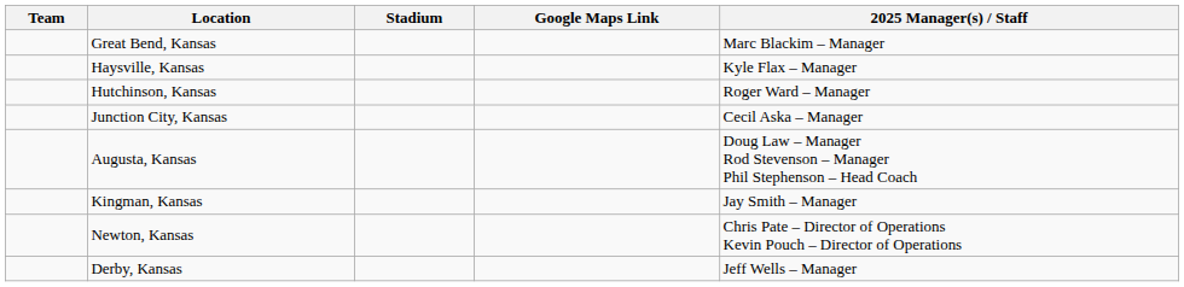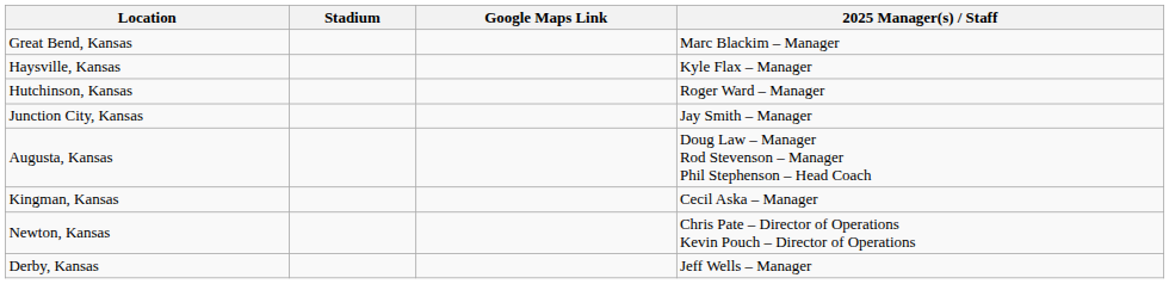 <table class="wikitable" style="width:75em">
 <tr>
-<th>Team</th>
 <th>Location</th>
 <th>Stadium</th>
 <th>Google Maps Link</th>
 <th>2025 Manager(s) / Staff</th>
 </tr>
 <tr>
-<td></td>
 <td>Great Bend, Kansas</td>
 <td></td>
 <td></td>
 <td>Marc Blackim – Manager</td>
 </tr>
 <tr>
-<td></td>
 <td>Haysville, Kansas</td>
 <td></td>
 <td></td>
 <td>Kyle Flax – Manager</td>
 </tr>
 <tr>
-<td></td>
 <td>Hutchinson, Kansas</td>
 <td></td>
 <td></td>
 <td>Roger Ward – Manager</td>
 </tr>
 <tr>
-<td></td>
 <td>Junction City, Kansas</td>
 <td></td>
 <td></td>
-<td>Cecil Aska – Manager</td>
+<td>Jay Smith – Manager</td>
 </tr>
 <tr>
-<td></td>
 <td>Augusta, Kansas</td>
 <td></td>
 <td></td>
 <td>Doug Law – Manager<br>Rod Stevenson – Manager<br>Phil Stephenson – Head Coach</td>
 </tr>
 <tr>
-<td></td>
 <td>Kingman, Kansas</td>
 <td></td>
 <td></td>
-<td>Jay Smith – Manager</td>
+<td>Cecil Aska – Manager</td>
 </tr>
 <tr>
-<td></td>
 <td>Newton, Kansas</td>
 <td></td>
 <td></td>
 <td>Chris Pate – Director of Operations<br>Kevin Pouch – Director of Operations</td>
 </tr>
 <tr>
-<td></td>
 <td>Derby, Kansas</td>
 <td></td>
 <td></td>
 <td>Jeff Wells – Manager</td>
 </tr>
 </table>
